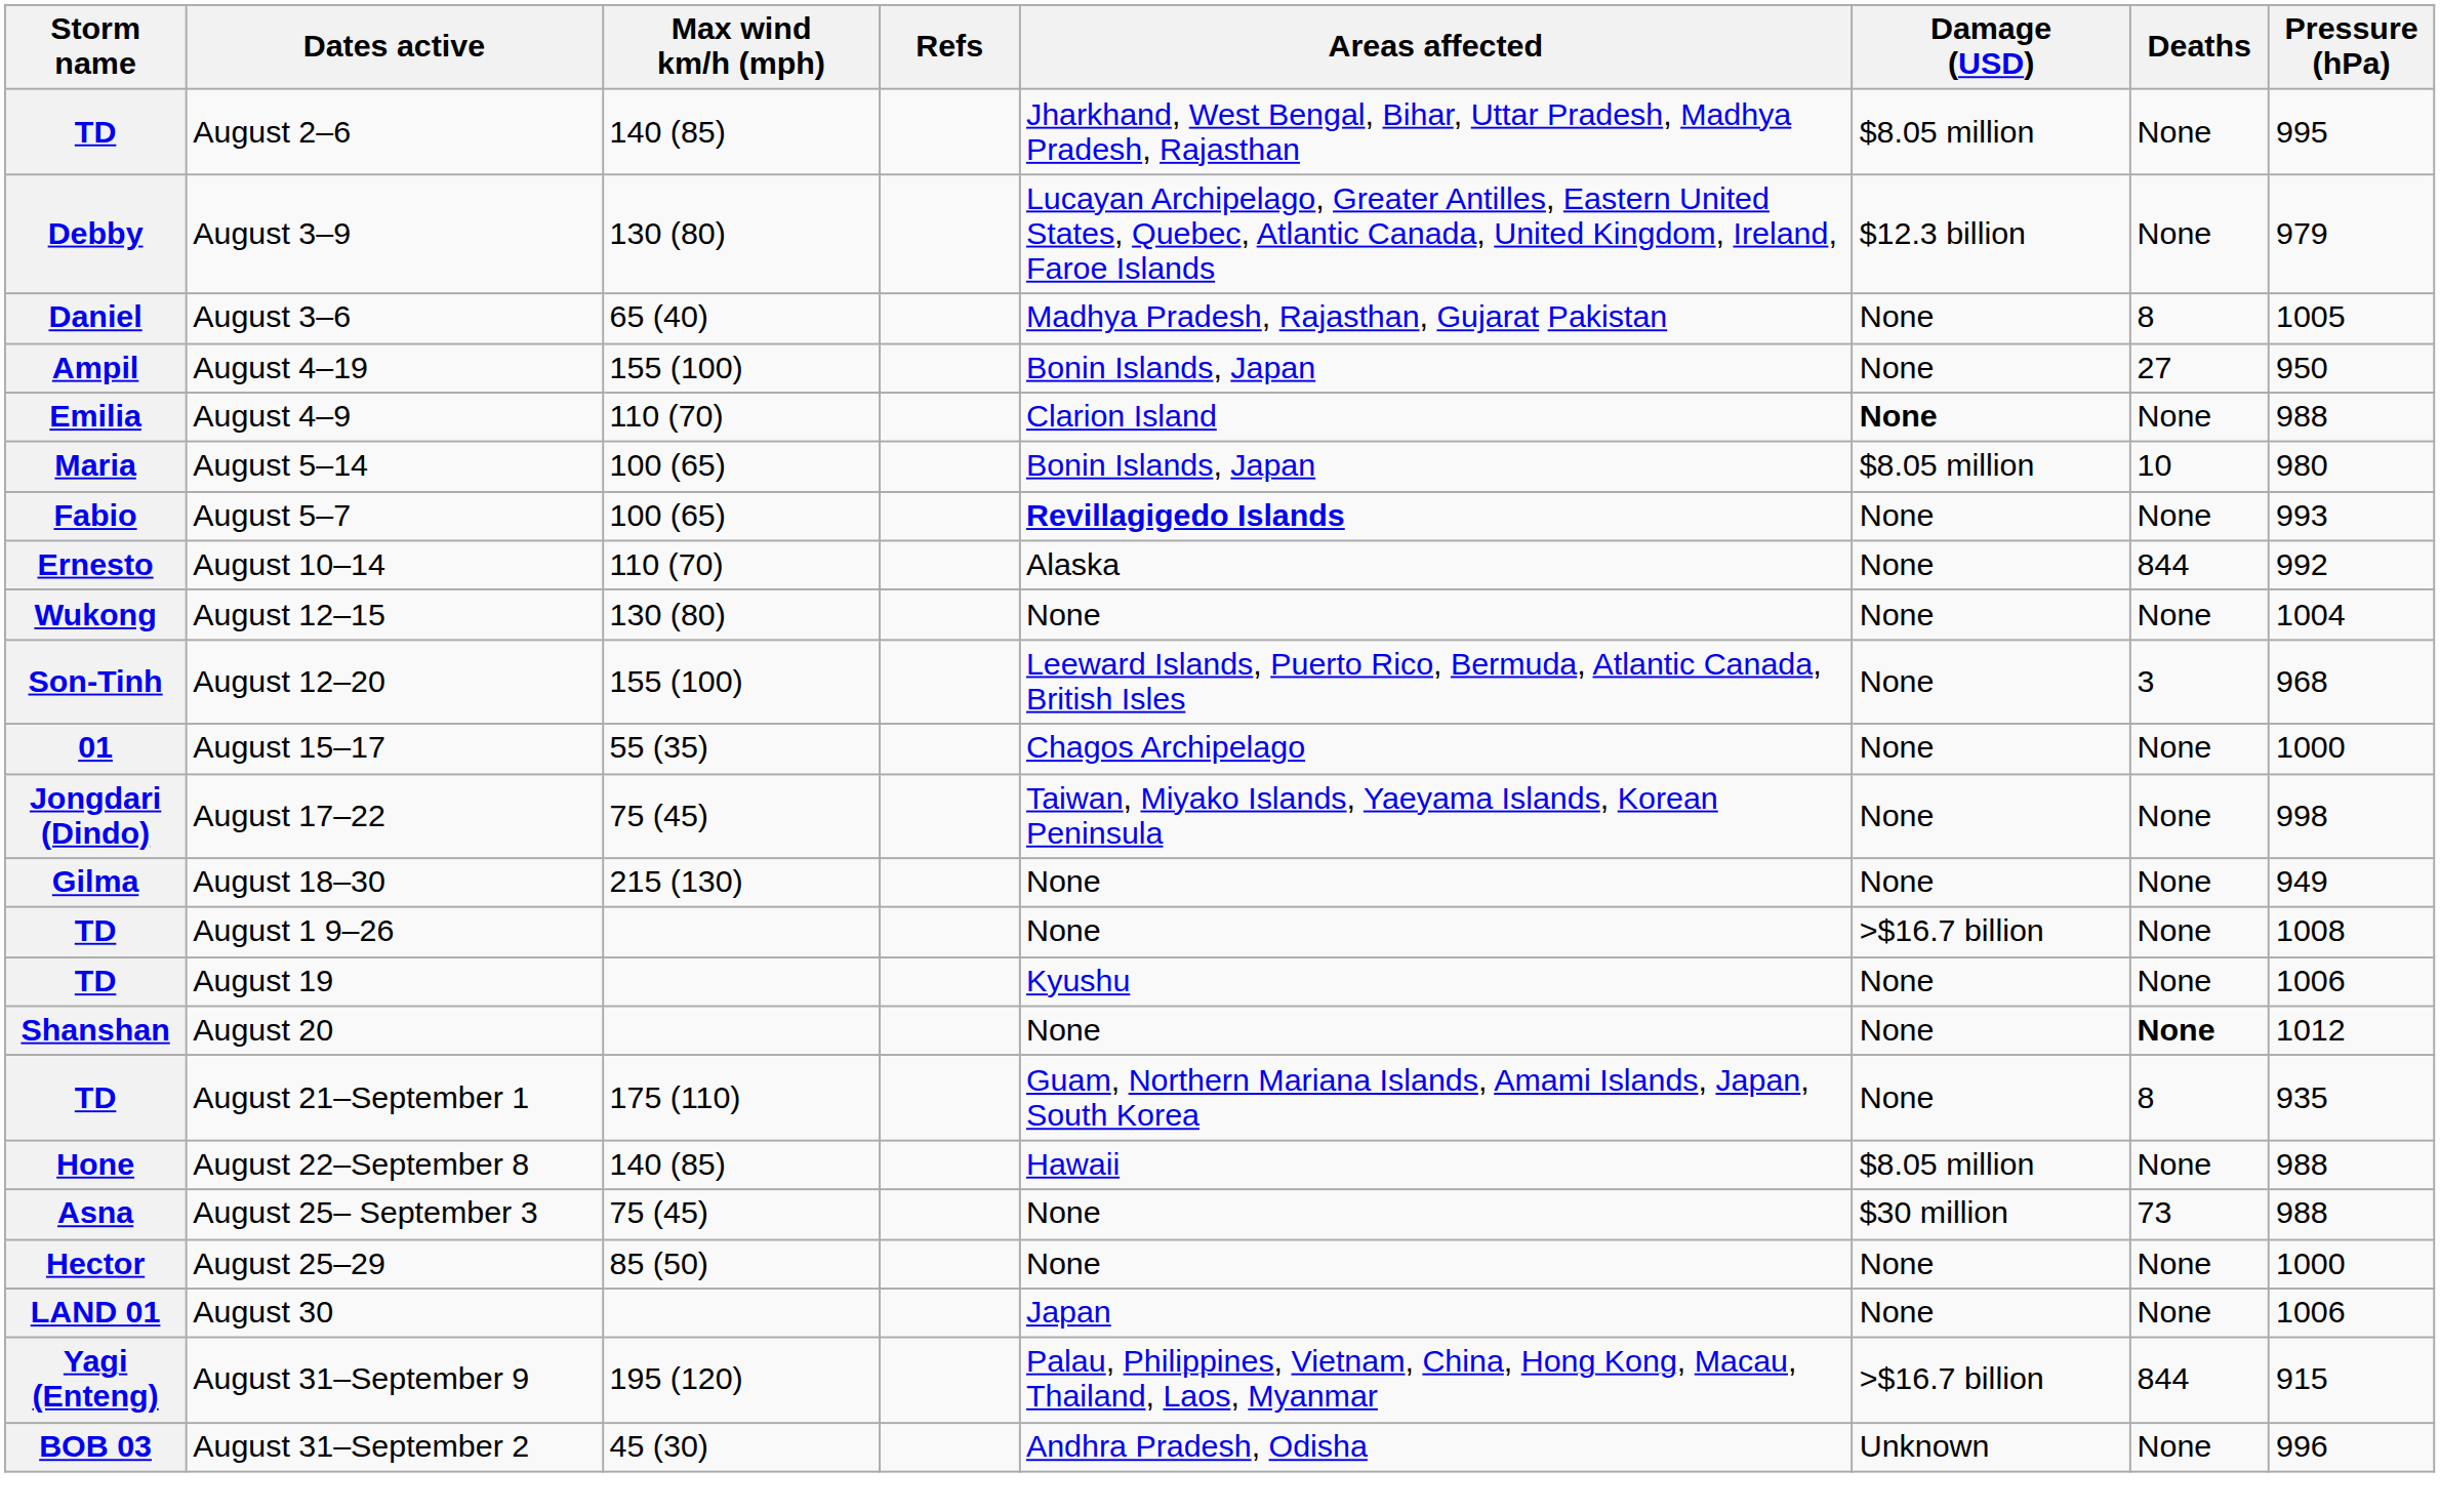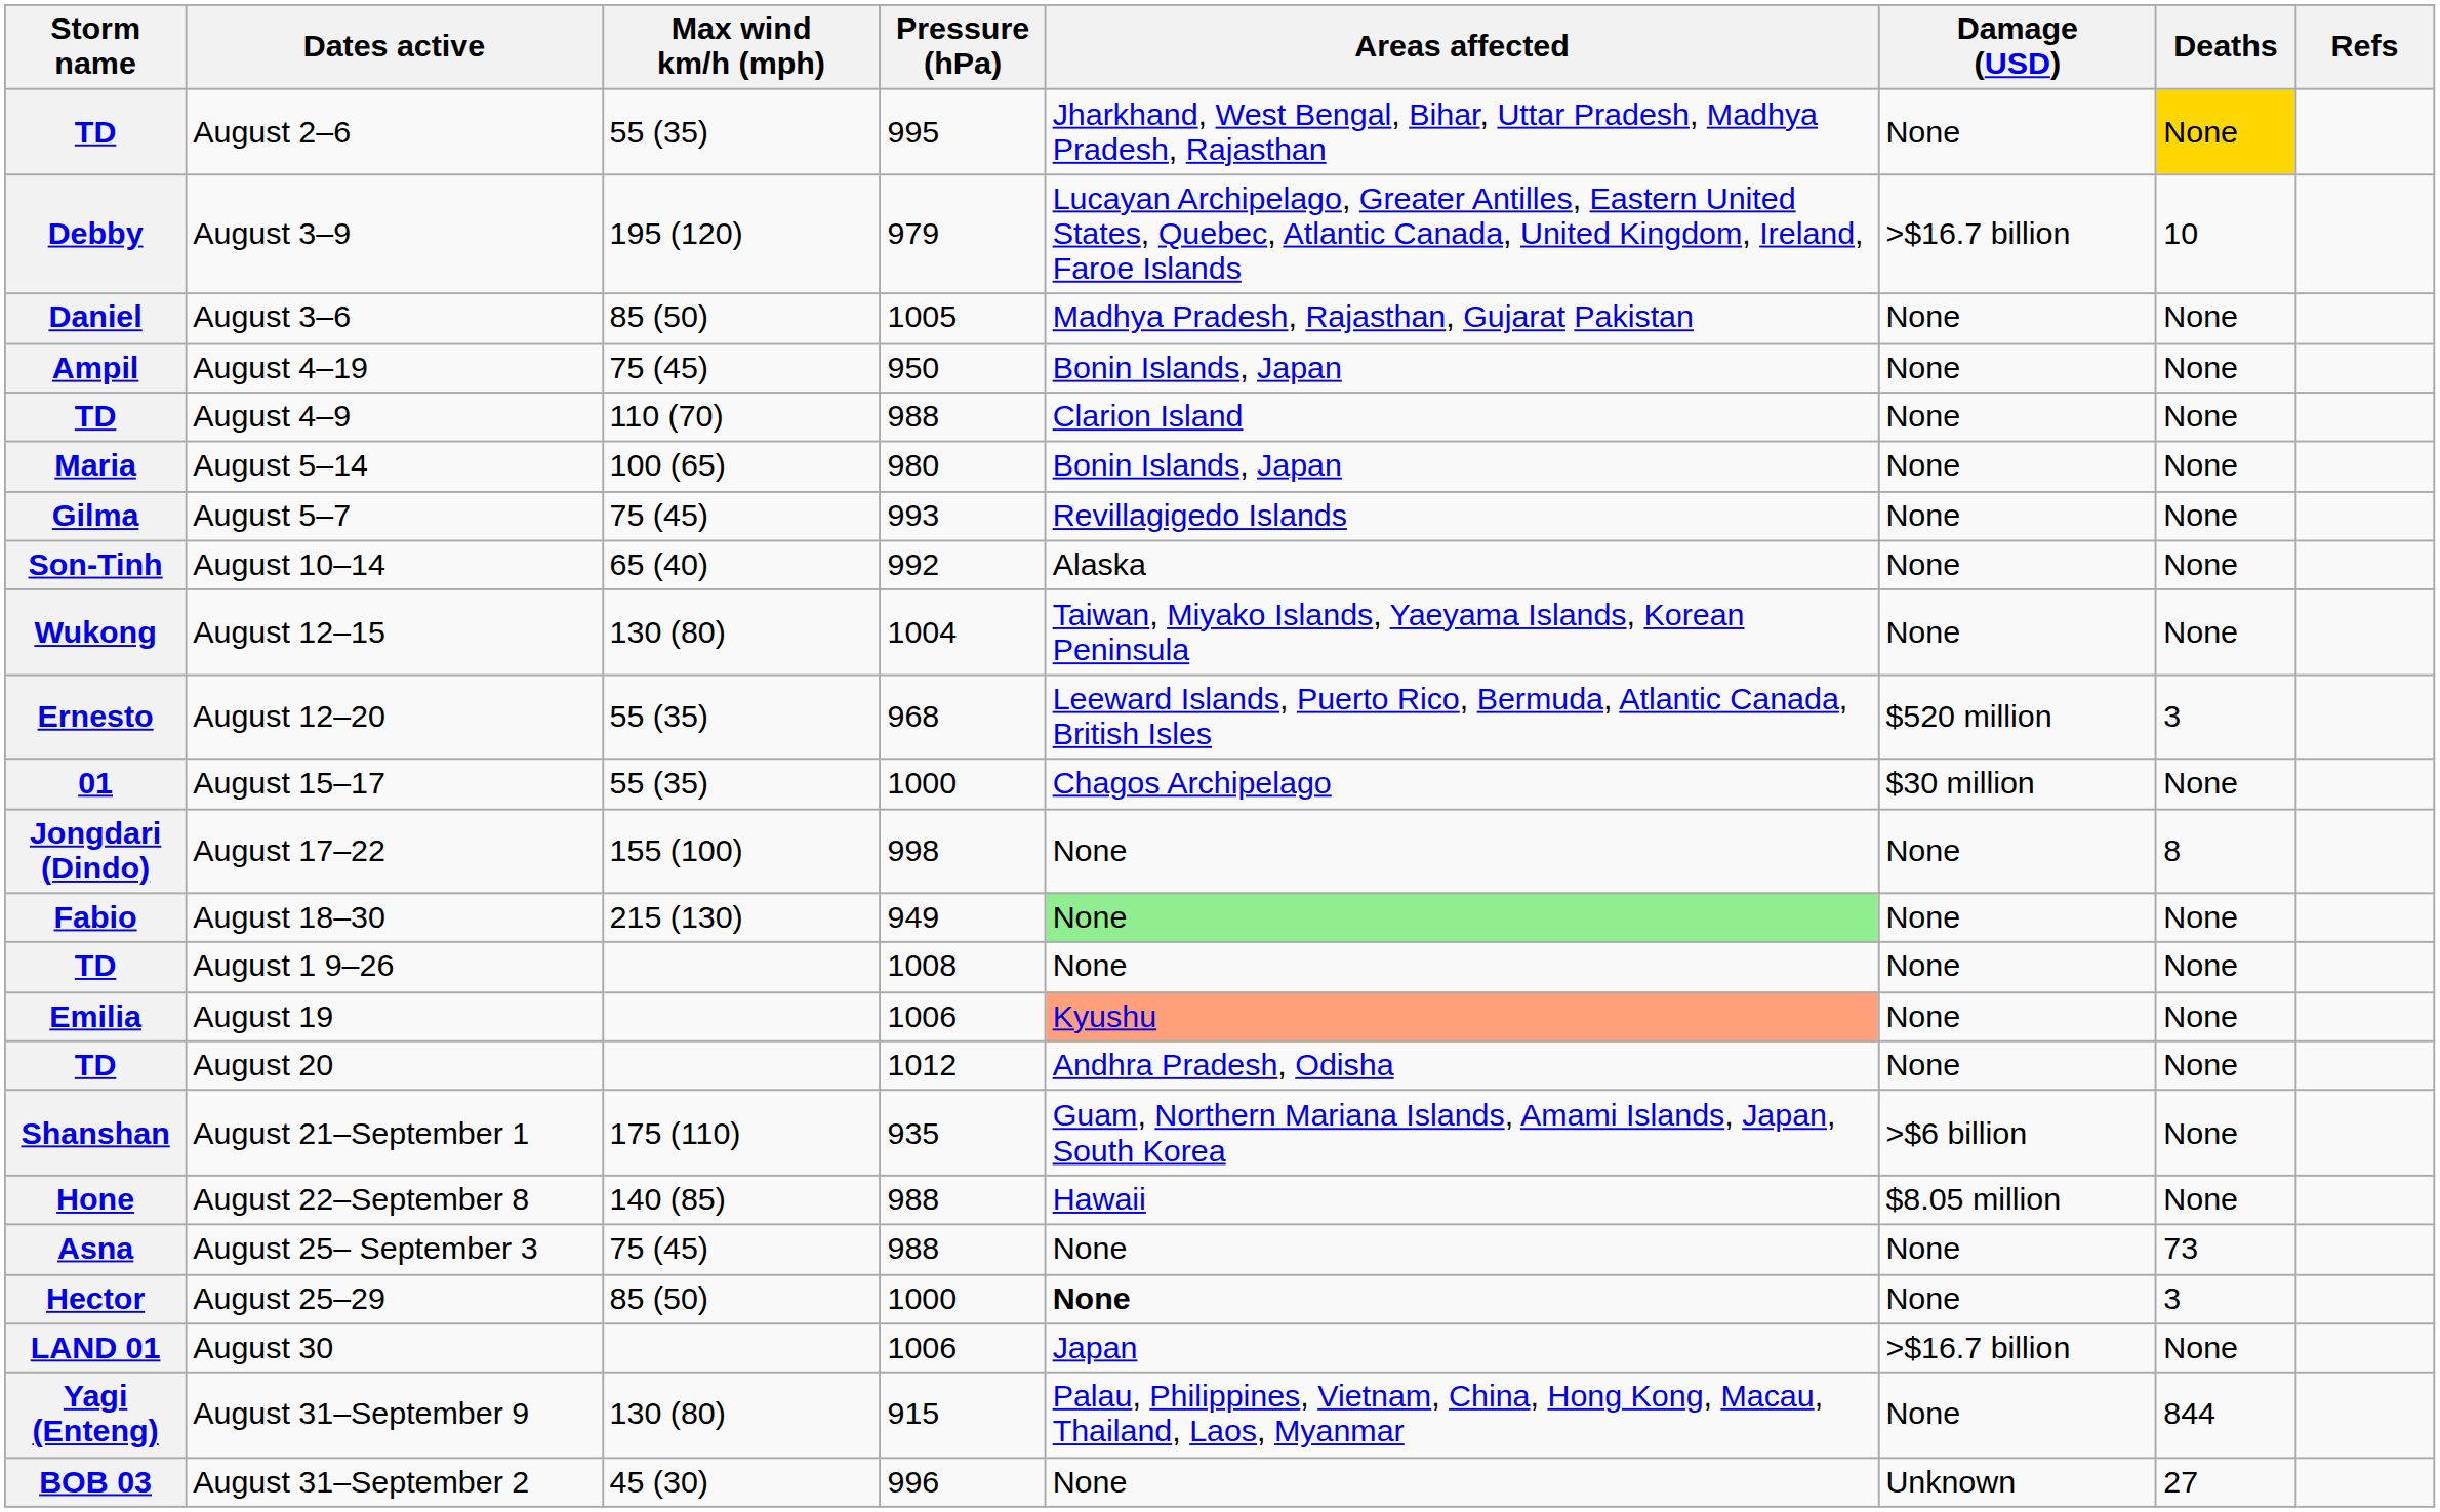 <table class="wikitable sortable">
 <tr>
 <th width="5%">Storm name</th>
 <th width="15%">Dates active</th>
 <th width="10%">Max wind<br>km/h (mph)</th>
-<th width="5%">Refs</th>
+<th width="5%">Pressure<br>(hPa)</th>
 <th width="30%">Areas affected</th>
 <th width="10%">Damage<br>(<a href='#'>USD</a>)</th>
 <th width="5%">Deaths</th>
-<th width="5%">Pressure<br>(hPa)</th>
+<th width="5%">Refs</th>
 </tr>
 <tr>
 <th><a href='#'>TD</a></th>
 <td>August 2–6</td>
-<td>140 (85)</td>
+<td>55 (35)</td>
+<td>995</td>
+<td><a href='#'>Jharkhand</a>, <a href='#'>West Bengal</a>, <a href='#'>Bihar</a>, <a href='#'>Uttar Pradesh</a>, <a href='#'>Madhya Pradesh</a>, <a href='#'>Rajasthan</a></td>
+<td>None</td>
+<td style="background: gold;">None</td>
 <td></td>
-<td><a href='#'>Jharkhand</a>, <a href='#'>West Bengal</a>, <a href='#'>Bihar</a>, <a href='#'>Uttar Pradesh</a>, <a href='#'>Madhya Pradesh</a>, <a href='#'>Rajasthan</a></td>
-<td>$8.05 million</td>
-<td>None</td>
-<td>995</td>
 </tr>
 <tr>
 <th><a href='#'>Debby</a></th>
 <td>August 3–9</td>
-<td>130 (80)</td>
+<td>195 (120)</td>
+<td>979</td>
+<td><a href='#'>Lucayan Archipelago</a>, <a href='#'>Greater Antilles</a>, <a href='#'>Eastern United States</a>, <a href='#'>Quebec</a>, <a href='#'>Atlantic Canada</a>, <a href='#'>United Kingdom</a>, <a href='#'>Ireland</a>, <a href='#'>Faroe Islands</a></td>
+<td>>$16.7 billion</td>
+<td>10</td>
 <td></td>
-<td><a href='#'>Lucayan Archipelago</a>, <a href='#'>Greater Antilles</a>, <a href='#'>Eastern United States</a>, <a href='#'>Quebec</a>, <a href='#'>Atlantic Canada</a>, <a href='#'>United Kingdom</a>, <a href='#'>Ireland</a>, <a href='#'>Faroe Islands</a></td>
-<td>$12.3 billion</td>
-<td>None</td>
-<td>979</td>
 </tr>
 <tr>
 <th><a href='#'>Daniel</a></th>
 <td>August 3–6</td>
-<td>65 (40)</td>
-<td></td>
+<td>85 (50)</td>
+<td>1005</td>
 <td><a href='#'>Madhya Pradesh</a>, <a href='#'>Rajasthan</a>, <a href='#'>Gujarat</a> <a href='#'>Pakistan</a></td>
 <td>None</td>
-<td>8</td>
-<td>1005</td>
+<td>None</td>
+<td></td>
 </tr>
 <tr>
 <th><a href='#'>Ampil</a></th>
 <td>August 4–19</td>
-<td>155 (100)</td>
-<td></td>
+<td>75 (45)</td>
+<td>950</td>
 <td><a href='#'>Bonin Islands</a>, <a href='#'>Japan</a></td>
 <td>None</td>
-<td>27</td>
-<td>950</td>
+<td>None</td>
+<td></td>
 </tr>
 <tr>
-<th><a href='#'>Emilia</a></th>
+<th><a href='#'>TD</a></th>
 <td>August 4–9</td>
 <td>110 (70)</td>
+<td>988</td>
+<td><a href='#'>Clarion Island</a></td>
+<td>None</td>
+<td>None</td>
 <td></td>
-<td><a href='#'>Clarion Island</a></td>
-<td><strong>None</strong></td>
-<td>None</td>
-<td>988</td>
 </tr>
 <tr>
 <th><a href='#'>Maria</a></th>
 <td>August 5–14</td>
 <td>100 (65)</td>
+<td>980</td>
+<td><a href='#'>Bonin Islands</a>, <a href='#'>Japan</a></td>
+<td>None</td>
+<td>None</td>
 <td></td>
-<td><a href='#'>Bonin Islands</a>, <a href='#'>Japan</a></td>
-<td>$8.05 million</td>
-<td>10</td>
-<td>980</td>
 </tr>
 <tr>
-<th><a href='#'>Fabio</a></th>
+<th><a href='#'>Gilma</a></th>
 <td>August 5–7</td>
-<td>100 (65)</td>
-<td></td>
-<td><strong><a href='#'>Revillagigedo Islands</a></strong></td>
+<td>75 (45)</td>
+<td>993</td>
+<td><a href='#'>Revillagigedo Islands</a></td>
 <td>None</td>
 <td>None</td>
-<td>993</td>
+<td></td>
 </tr>
 <tr>
-<th><a href='#'>Ernesto</a></th>
+<th><a href='#'>Son-Tinh</a></th>
 <td>August 10–14</td>
-<td>110 (70)</td>
-<td></td>
+<td>65 (40)</td>
+<td>992</td>
 <td>Alaska</td>
 <td>None</td>
-<td>844</td>
-<td>992</td>
+<td>None</td>
+<td></td>
 </tr>
 <tr>
 <th><a href='#'>Wukong</a></th>
 <td>August 12–15</td>
 <td>130 (80)</td>
-<td></td>
+<td>1004</td>
+<td><a href='#'>Taiwan</a>, <a href='#'>Miyako Islands</a>, <a href='#'>Yaeyama Islands</a>, <a href='#'>Korean Peninsula</a></td>
 <td>None</td>
 <td>None</td>
-<td>None</td>
-<td>1004</td>
+<td></td>
 </tr>
 <tr>
-<th><a href='#'>Son-Tinh</a></th>
+<th><a href='#'>Ernesto</a></th>
 <td>August 12–20</td>
-<td>155 (100)</td>
+<td>55 (35)</td>
+<td>968</td>
+<td><a href='#'>Leeward Islands</a>, <a href='#'>Puerto Rico</a>, <a href='#'>Bermuda</a>, <a href='#'>Atlantic Canada</a>, <a href='#'>British Isles</a></td>
+<td>$520 million</td>
+<td>3</td>
 <td></td>
-<td><a href='#'>Leeward Islands</a>, <a href='#'>Puerto Rico</a>, <a href='#'>Bermuda</a>, <a href='#'>Atlantic Canada</a>, <a href='#'>British Isles</a></td>
-<td>None</td>
-<td>3</td>
-<td>968</td>
 </tr>
 <tr>
 <th><a href='#'>01</a></th>
 <td>August 15–17</td>
 <td>55 (35)</td>
+<td>1000</td>
+<td><a href='#'>Chagos Archipelago</a></td>
+<td>$30 million</td>
+<td>None</td>
 <td></td>
-<td><a href='#'>Chagos Archipelago</a></td>
-<td>None</td>
-<td>None</td>
-<td>1000</td>
 </tr>
 <tr>
 <th><a href='#'>Jongdari (Dindo)</a></th>
 <td>August 17–22</td>
-<td>75 (45)</td>
-<td></td>
-<td><a href='#'>Taiwan</a>, <a href='#'>Miyako Islands</a>, <a href='#'>Yaeyama Islands</a>, <a href='#'>Korean Peninsula</a></td>
+<td>155 (100)</td>
+<td>998</td>
 <td>None</td>
 <td>None</td>
-<td>998</td>
+<td>8</td>
+<td></td>
 </tr>
 <tr>
-<th><a href='#'>Gilma</a></th>
+<th><a href='#'>Fabio</a></th>
 <td>August 18–30</td>
 <td>215 (130)</td>
-<td></td>
+<td>949</td>
+<td style="background: lightgreen;">None</td>
 <td>None</td>
 <td>None</td>
-<td>None</td>
-<td>949</td>
+<td></td>
 </tr>
 <tr>
 <th><a href='#'>TD</a></th>
 <td>August 1 9–26</td>
 <td></td>
+<td>1008</td>
+<td>None</td>
+<td>None</td>
+<td>None</td>
 <td></td>
+</tr>
+<tr>
+<th><a href='#'>Emilia</a></th>
+<td>August 19</td>
+<td></td>
+<td>1006</td>
+<td style="background: lightsalmon;"><a href='#'>Kyushu</a></td>
 <td>None</td>
-<td>>$16.7 billion</td>
 <td>None</td>
-<td>1008</td>
+<td></td>
 </tr>
 <tr>
 <th><a href='#'>TD</a></th>
-<td>August 19</td>
+<td>August 20</td>
 <td></td>
-<td></td>
-<td><a href='#'>Kyushu</a></td>
+<td>1012</td>
+<td><a href='#'>Andhra Pradesh</a>, <a href='#'>Odisha</a></td>
 <td>None</td>
 <td>None</td>
-<td>1006</td>
+<td></td>
 </tr>
 <tr>
 <th><a href='#'>Shanshan</a></th>
-<td>August 20</td>
-<td></td>
-<td></td>
-<td>None</td>
-<td>None</td>
-<td><strong>None</strong></td>
-<td>1012</td>
-</tr>
-<tr>
-<th><a href='#'>TD</a></th>
 <td>August 21–September 1</td>
 <td>175 (110)</td>
+<td>935</td>
+<td><a href='#'>Guam</a>, <a href='#'>Northern Mariana Islands</a>, <a href='#'>Amami Islands</a>, <a href='#'>Japan</a>, <a href='#'>South Korea</a></td>
+<td>>$6 billion</td>
+<td>None</td>
 <td></td>
-<td><a href='#'>Guam</a>, <a href='#'>Northern Mariana Islands</a>, <a href='#'>Amami Islands</a>, <a href='#'>Japan</a>, <a href='#'>South Korea</a></td>
-<td>None</td>
-<td>8</td>
-<td>935</td>
 </tr>
 <tr>
 <th><a href='#'>Hone</a></th>
 <td>August 22–September 8</td>
 <td>140 (85)</td>
-<td></td>
+<td>988</td>
 <td><a href='#'>Hawaii</a></td>
 <td>$8.05 million</td>
 <td>None</td>
-<td>988</td>
+<td></td>
 </tr>
 <tr>
 <th><a href='#'>Asna</a></th>
 <td>August 25– September 3</td>
 <td>75 (45)</td>
+<td>988</td>
+<td>None</td>
+<td>None</td>
+<td>73</td>
 <td></td>
-<td>None</td>
-<td>$30 million</td>
-<td>73</td>
-<td>988</td>
 </tr>
 <tr>
 <th><a href='#'>Hector</a></th>
 <td>August 25–29</td>
 <td>85 (50)</td>
+<td>1000</td>
+<td><strong>None</strong></td>
+<td>None</td>
+<td>3</td>
 <td></td>
-<td>None</td>
-<td>None</td>
-<td>None</td>
-<td>1000</td>
 </tr>
 <tr>
 <th><a href='#'>LAND 01</a></th>
 <td>August 30</td>
 <td></td>
+<td>1006</td>
+<td><a href='#'>Japan</a></td>
+<td>>$16.7 billion</td>
+<td>None</td>
 <td></td>
-<td><a href='#'>Japan</a></td>
-<td>None</td>
-<td>None</td>
-<td>1006</td>
 </tr>
 <tr>
 <th><a href='#'>Yagi (Enteng)</a></th>
 <td>August 31–September 9</td>
-<td>195 (120)</td>
+<td>130 (80)</td>
+<td>915</td>
+<td><a href='#'>Palau</a>, <a href='#'>Philippines</a>, <a href='#'>Vietnam</a>, <a href='#'>China</a>, <a href='#'>Hong Kong</a>, <a href='#'>Macau</a>, <a href='#'>Thailand</a>, <a href='#'>Laos</a>, <a href='#'>Myanmar</a></td>
+<td>None</td>
+<td>844</td>
 <td></td>
-<td><a href='#'>Palau</a>, <a href='#'>Philippines</a>, <a href='#'>Vietnam</a>, <a href='#'>China</a>, <a href='#'>Hong Kong</a>, <a href='#'>Macau</a>, <a href='#'>Thailand</a>, <a href='#'>Laos</a>, <a href='#'>Myanmar</a></td>
-<td>>$16.7 billion</td>
-<td>844</td>
-<td>915</td>
 </tr>
 <tr>
 <th><a href='#'>BOB 03</a></th>
 <td>August 31–September 2</td>
 <td>45 (30)</td>
+<td>996</td>
+<td>None</td>
+<td>Unknown</td>
+<td>27</td>
 <td></td>
-<td><a href='#'>Andhra Pradesh</a>, <a href='#'>Odisha</a></td>
-<td>Unknown</td>
-<td>None</td>
-<td>996</td>
 </tr>
 </table>
